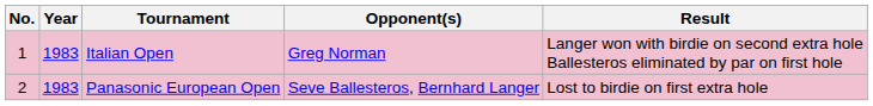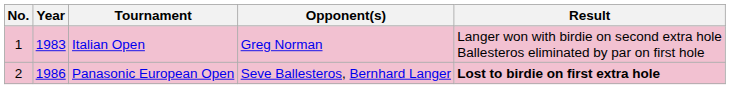 <table class="wikitable" style="font-size:95%;">
 <tr>
 <th>No.</th>
 <th>Year</th>
 <th>Tournament</th>
 <th>Opponent(s)</th>
 <th>Result</th>
 </tr>
 <tr style="background:#F2C1D1;">
 <td align=center>1</td>
 <td><a href='#'>1983</a></td>
 <td><a href='#'>Italian Open</a></td>
 <td> <a href='#'>Greg Norman</a></td>
 <td>Langer won with birdie on second extra hole<br>Ballesteros eliminated by par on first hole</td>
 </tr>
 <tr style="background:#F2C1D1;">
 <td align=center>2</td>
-<td><a href='#'>1983</a></td>
+<td><a href='#'>1986</a></td>
 <td><a href='#'>Panasonic European Open</a></td>
 <td> <a href='#'>Seve Ballesteros</a>,  <a href='#'>Bernhard Langer</a></td>
-<td>Lost to birdie on first extra hole</td>
+<td><strong>Lost to birdie on first extra hole</strong></td>
 </tr>
 </table>
